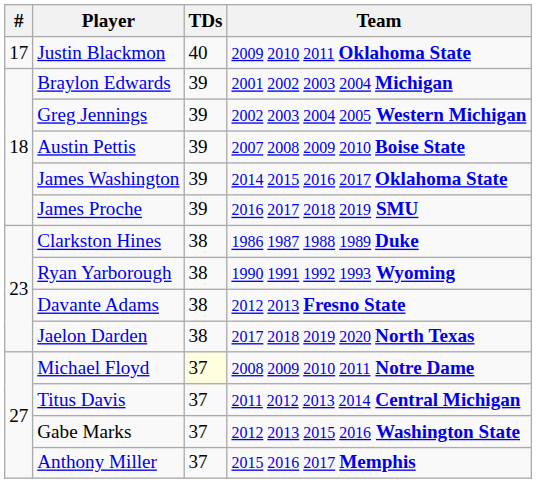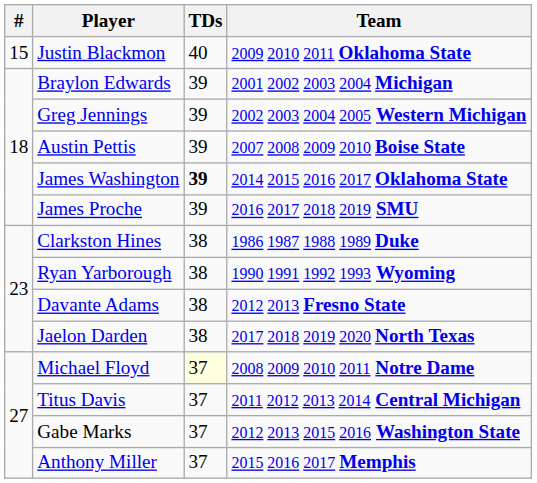 <table class="wikitable" style="font-size:90%; white-space: nowrap;">
 <tr>
 <th>#</th>
 <th>Player</th>
 <th>TDs</th>
 <th colspan=3>Team</th>
 </tr>
 <tr>
-<td>17</td>
+<td>15</td>
 <td><a href='#'>Justin Blackmon</a></td>
 <td>40</td>
 <td colspan=3><small> <a href='#'>2009</a> <a href='#'>2010</a> <a href='#'>2011</a> </small> <strong><a href='#'>Oklahoma State</a></strong></td>
 </tr>
 <tr>
 <td rowspan=5>18</td>
 <td><a href='#'>Braylon Edwards</a></td>
 <td>39</td>
 <td colspan=3><small> <a href='#'>2001</a> <a href='#'>2002</a> <a href='#'>2003</a> <a href='#'>2004</a> </small> <strong><a href='#'>Michigan</a></strong></td>
 </tr>
 <tr>
 <td><a href='#'>Greg Jennings</a></td>
 <td>39</td>
 <td colspan=3><small> <a href='#'>2002</a> <a href='#'>2003</a> <a href='#'>2004</a> <a href='#'>2005</a></small> <strong><a href='#'>Western Michigan</a></strong></td>
 </tr>
 <tr>
 <td><a href='#'>Austin Pettis</a></td>
 <td>39</td>
 <td colspan=3><small> <a href='#'>2007</a> <a href='#'>2008</a> <a href='#'>2009</a> <a href='#'>2010</a> </small> <strong><a href='#'>Boise State</a></strong></td>
 </tr>
 <tr>
 <td><a href='#'>James Washington</a></td>
-<td>39</td>
+<td><strong>39</strong></td>
 <td colspan=3><small> <a href='#'>2014</a> <a href='#'>2015</a> <a href='#'>2016</a> <a href='#'>2017</a> </small> <strong><a href='#'>Oklahoma State</a></strong></td>
 </tr>
 <tr>
 <td><a href='#'>James Proche</a></td>
 <td>39</td>
 <td colspan=3><small> <a href='#'>2016</a> <a href='#'>2017</a> <a href='#'>2018</a> <a href='#'>2019</a></small> <strong><a href='#'>SMU</a></strong></td>
 </tr>
 <tr>
 <td rowspan=4>23</td>
 <td><a href='#'>Clarkston Hines</a></td>
 <td>38</td>
 <td colspan=3><small> <a href='#'>1986</a> <a href='#'>1987</a> <a href='#'>1988</a> <a href='#'>1989</a> </small> <strong><a href='#'>Duke</a></strong></td>
 </tr>
 <tr>
 <td><a href='#'>Ryan Yarborough</a></td>
 <td>38</td>
 <td colspan=3><small> <a href='#'>1990</a> <a href='#'>1991</a> <a href='#'>1992</a> <a href='#'>1993</a></small> <strong><a href='#'>Wyoming</a></strong></td>
 </tr>
 <tr>
 <td><a href='#'>Davante Adams</a></td>
 <td>38</td>
 <td colspan=3><small> <a href='#'>2012</a> <a href='#'>2013</a> </small> <strong><a href='#'>Fresno State</a></strong></td>
 </tr>
 <tr>
 <td><a href='#'>Jaelon Darden</a></td>
 <td>38</td>
 <td colspan=3><small> <a href='#'>2017</a> <a href='#'>2018</a> <a href='#'>2019</a> <a href='#'>2020</a> </small> <strong><a href='#'>North Texas</a></strong></td>
 </tr>
 <tr>
 <td rowspan=5>27</td>
 <td><a href='#'>Michael Floyd</a></td>
 <td style="background: lightyellow;">37</td>
 <td colspan=3><small> <a href='#'>2008</a> <a href='#'>2009</a> <a href='#'>2010</a> <a href='#'>2011</a></small> <strong><a href='#'>Notre Dame</a></strong></td>
 </tr>
 <tr>
 <td><a href='#'>Titus Davis</a></td>
 <td>37</td>
 <td colspan=3><small> <a href='#'>2011</a> <a href='#'>2012</a> <a href='#'>2013</a> <a href='#'>2014</a></small> <strong><a href='#'>Central Michigan</a></strong></td>
 </tr>
 <tr>
 <td>Gabe Marks</td>
 <td>37</td>
 <td colspan=3><small> <a href='#'>2012</a> <a href='#'>2013</a> <a href='#'>2015</a> <a href='#'>2016</a></small> <strong><a href='#'>Washington State</a></strong></td>
 </tr>
 <tr>
 <td><a href='#'>Anthony Miller</a></td>
 <td>37</td>
 <td colspan=3><small><a href='#'>2015</a> <a href='#'>2016</a> <a href='#'>2017</a> </small> <strong><a href='#'>Memphis</a></strong></td>
 </tr>
 </table>
